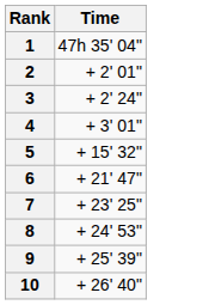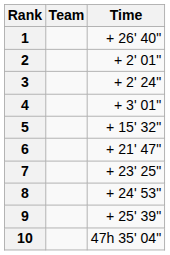 <table class="wikitable">
 <tr>
 <th scope="col">Rank</th>
+<th scope="col">Team</th>
 <th scope="col">Time</th>
 </tr>
 <tr>
 <th scope="row">1</th>
-<td align="right">47h 35' 04"</td>
+<td> </td>
+<td align="right">+ 26' 40"</td>
 </tr>
 <tr>
 <th scope="row">2</th>
+<td> </td>
 <td align="right">+ 2' 01"</td>
 </tr>
 <tr>
 <th scope="row">3</th>
+<td> </td>
 <td align="right">+ 2' 24"</td>
 </tr>
 <tr>
 <th scope="row">4</th>
+<td> </td>
 <td align="right">+ 3' 01"</td>
 </tr>
 <tr>
 <th scope="row">5</th>
+<td> </td>
 <td align="right">+ 15' 32"</td>
 </tr>
 <tr>
 <th scope="row">6</th>
+<td> </td>
 <td align="right">+ 21' 47"</td>
 </tr>
 <tr>
 <th scope="row">7</th>
+<td> </td>
 <td align="right">+ 23' 25"</td>
 </tr>
 <tr>
 <th scope="row">8</th>
+<td> </td>
 <td align="right">+ 24' 53"</td>
 </tr>
 <tr>
 <th scope="row">9</th>
+<td> </td>
 <td align="right">+ 25' 39"</td>
 </tr>
 <tr>
 <th scope="row">10</th>
-<td align="right">+ 26' 40"</td>
+<td> </td>
+<td align="right">47h 35' 04"</td>
 </tr>
 </table>
